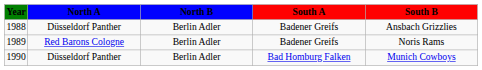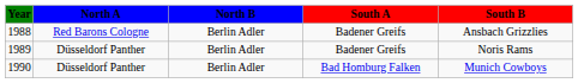 <table class="wikitable" style="text-align:center;">
 <tr>
 <td style="background:green"><strong>Year</strong></td>
 <td width="180" style="background:blue"><strong>North A</strong></td>
 <td width="180" style="background:blue"><strong>North B</strong></td>
 <td width="180" style="background:red"><strong>South A</strong></td>
 <td width="180" style="background:red"><strong>South B</strong></td>
 </tr>
 <tr>
 <td>1988</td>
-<td>Düsseldorf Panther</td>
+<td><a href='#'>Red Barons Cologne</a></td>
 <td>Berlin Adler</td>
 <td>Badener Greifs</td>
 <td>Ansbach Grizzlies</td>
 </tr>
 <tr>
 <td>1989</td>
-<td><a href='#'>Red Barons Cologne</a></td>
+<td>Düsseldorf Panther</td>
 <td>Berlin Adler</td>
 <td>Badener Greifs</td>
 <td>Noris Rams</td>
 </tr>
 <tr>
 <td>1990</td>
 <td>Düsseldorf Panther</td>
 <td>Berlin Adler</td>
 <td><a href='#'>Bad Homburg Falken</a></td>
 <td><a href='#'>Munich Cowboys</a></td>
 </tr>
 </table>
